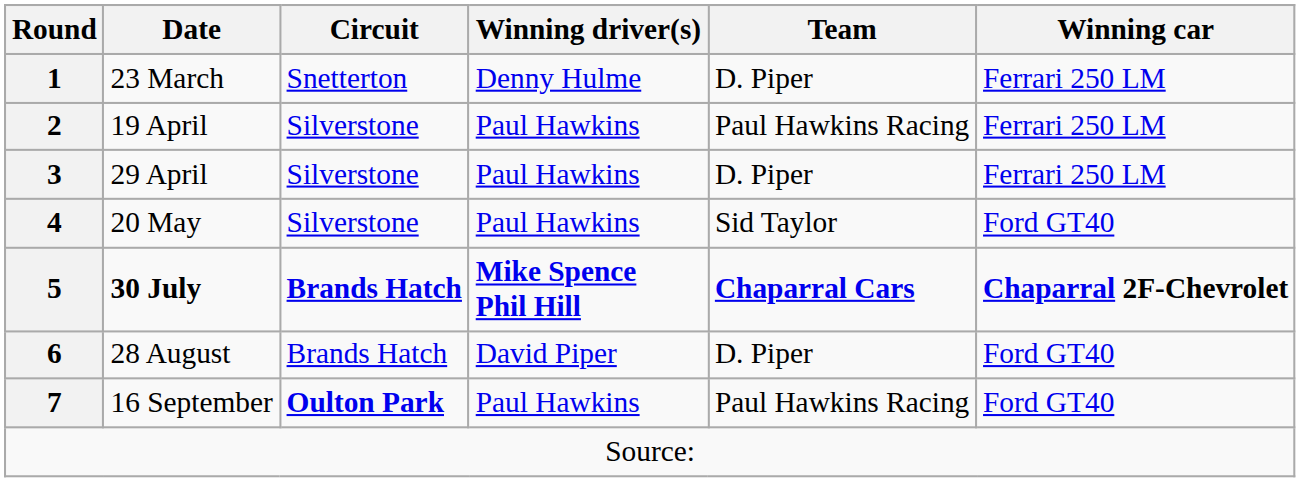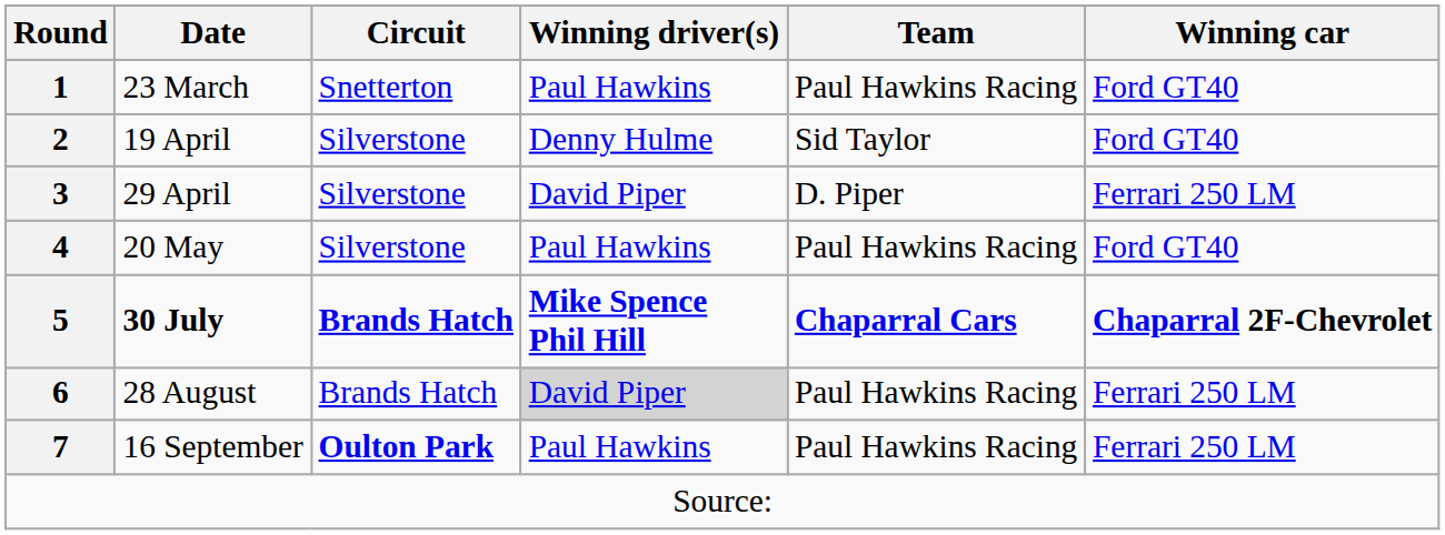 <table class="wikitable" style="font-size: 90%;">
 <tr>
 <th>Round</th>
 <th>Date</th>
 <th>Circuit</th>
 <th>Winning driver(s)</th>
 <th>Team</th>
 <th>Winning car</th>
 </tr>
 <tr>
 <th>1</th>
 <td>23 March</td>
 <td><a href='#'>Snetterton</a></td>
-<td> <a href='#'>Denny Hulme</a></td>
-<td>D. Piper</td>
-<td><a href='#'>Ferrari 250 LM</a></td>
+<td> <a href='#'>Paul Hawkins</a></td>
+<td>Paul Hawkins Racing</td>
+<td><a href='#'>Ford GT40</a></td>
 </tr>
 <tr>
 <th>2</th>
 <td>19 April</td>
 <td><a href='#'>Silverstone</a></td>
-<td> <a href='#'>Paul Hawkins</a></td>
-<td>Paul Hawkins Racing</td>
-<td><a href='#'>Ferrari 250 LM</a></td>
+<td> <a href='#'>Denny Hulme</a></td>
+<td>Sid Taylor</td>
+<td><a href='#'>Ford GT40</a></td>
 </tr>
 <tr>
 <th>3</th>
 <td>29 April</td>
 <td><a href='#'>Silverstone</a></td>
-<td> <a href='#'>Paul Hawkins</a></td>
+<td>  <a href='#'>David Piper</a></td>
 <td>D. Piper</td>
 <td><a href='#'>Ferrari 250 LM</a></td>
 </tr>
 <tr>
 <th>4</th>
 <td>20 May</td>
 <td><a href='#'>Silverstone</a></td>
 <td> <a href='#'>Paul Hawkins</a></td>
-<td>Sid Taylor</td>
+<td>Paul Hawkins Racing</td>
 <td><a href='#'>Ford GT40</a></td>
 </tr>
 <tr>
 <th>5</th>
 <td><strong>30 July</strong></td>
 <td><strong><a href='#'>Brands Hatch</a></strong></td>
 <td> <strong><a href='#'>Mike Spence</a></strong><br> <strong><a href='#'>Phil Hill</a></strong></td>
 <td><strong><a href='#'>Chaparral Cars</a></strong></td>
 <td><strong><a href='#'>Chaparral</a> 2F-Chevrolet</strong></td>
 </tr>
 <tr>
 <th>6</th>
 <td>28 August</td>
 <td><a href='#'>Brands Hatch</a></td>
-<td>  <a href='#'>David Piper</a></td>
-<td>D. Piper</td>
-<td><a href='#'>Ford GT40</a></td>
+<td style="background: lightgrey;">  <a href='#'>David Piper</a></td>
+<td>Paul Hawkins Racing</td>
+<td><a href='#'>Ferrari 250 LM</a></td>
 </tr>
 <tr>
 <th>7</th>
 <td>16 September</td>
 <td><strong><a href='#'>Oulton Park</a></strong></td>
 <td> <a href='#'>Paul Hawkins</a></td>
 <td>Paul Hawkins Racing</td>
-<td><a href='#'>Ford GT40</a></td>
+<td><a href='#'>Ferrari 250 LM</a></td>
 </tr>
 <tr>
 <td colspan="6" style="text-align:center;">Source: </td>
 </tr>
 </table>
